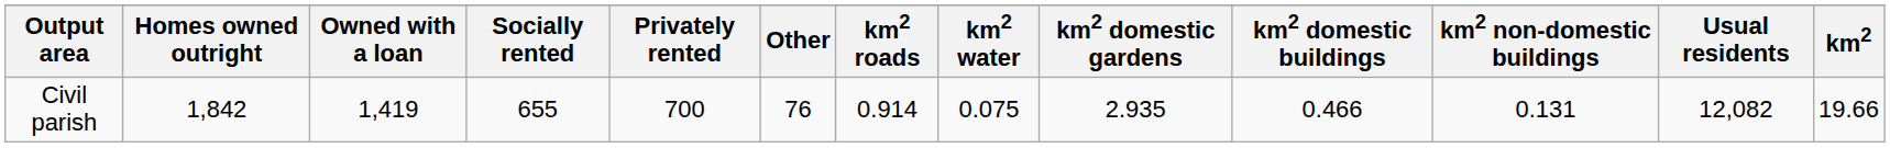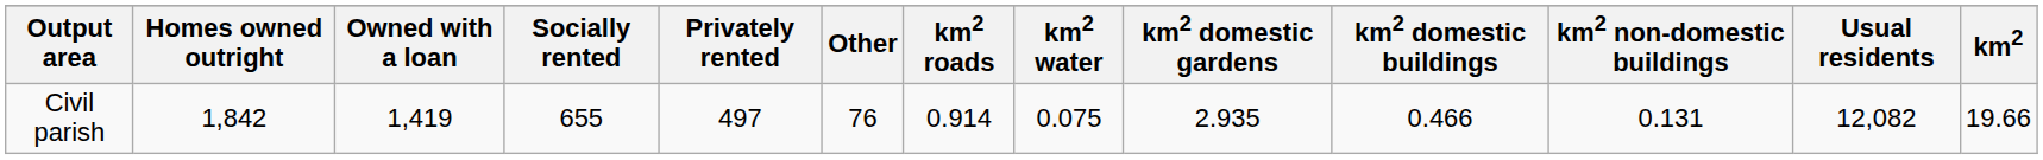 <table class="wikitable">
 <tr>
 </tr>
 <tr>
 <th>Output area</th>
 <th>Homes owned outright</th>
 <th>Owned with a loan</th>
 <th>Socially rented</th>
 <th>Privately rented</th>
 <th>Other</th>
 <th>km<sup>2</sup> roads</th>
 <th>km<sup>2</sup> water</th>
 <th>km<sup>2</sup> domestic gardens</th>
 <th>km<sup>2</sup> domestic buildings</th>
 <th>km<sup>2</sup> non-domestic buildings</th>
 <th>Usual residents</th>
 <th>km<sup>2</sup></th>
 </tr>
 <tr align=center>
 <td>Civil parish</td>
 <td>1,842</td>
 <td>1,419</td>
 <td>655</td>
-<td>700</td>
+<td>497</td>
 <td>76</td>
 <td>0.914</td>
 <td>0.075</td>
 <td>2.935</td>
 <td>0.466</td>
 <td>0.131</td>
 <td>12,082</td>
 <td>19.66</td>
 </tr>
 </table>
